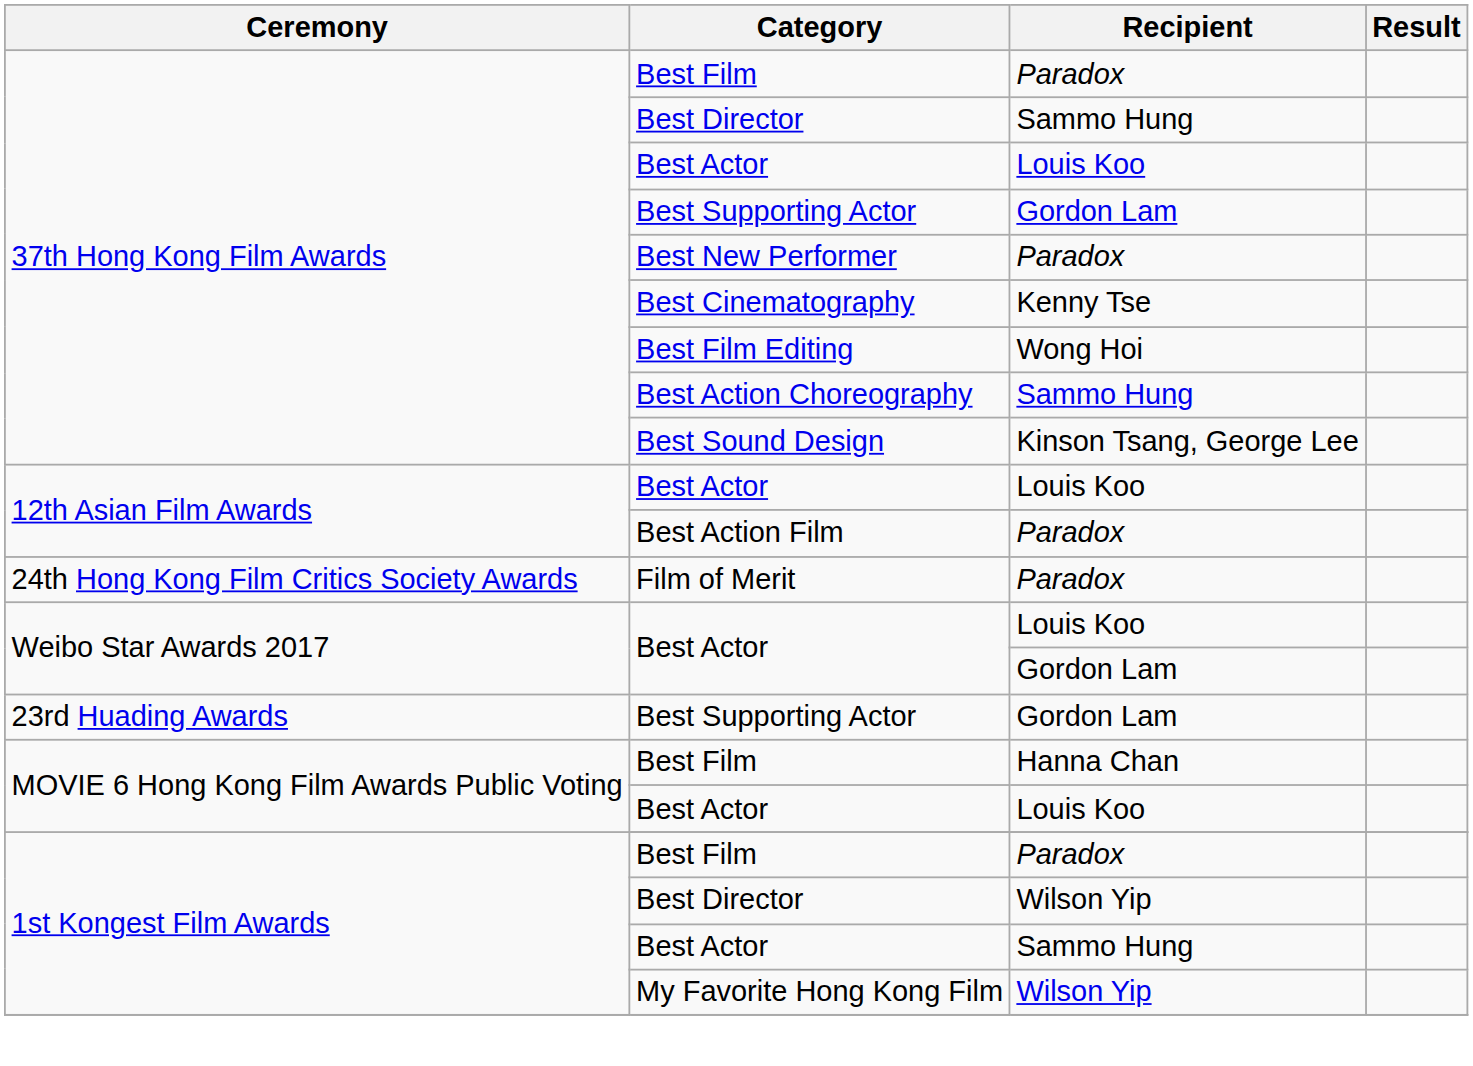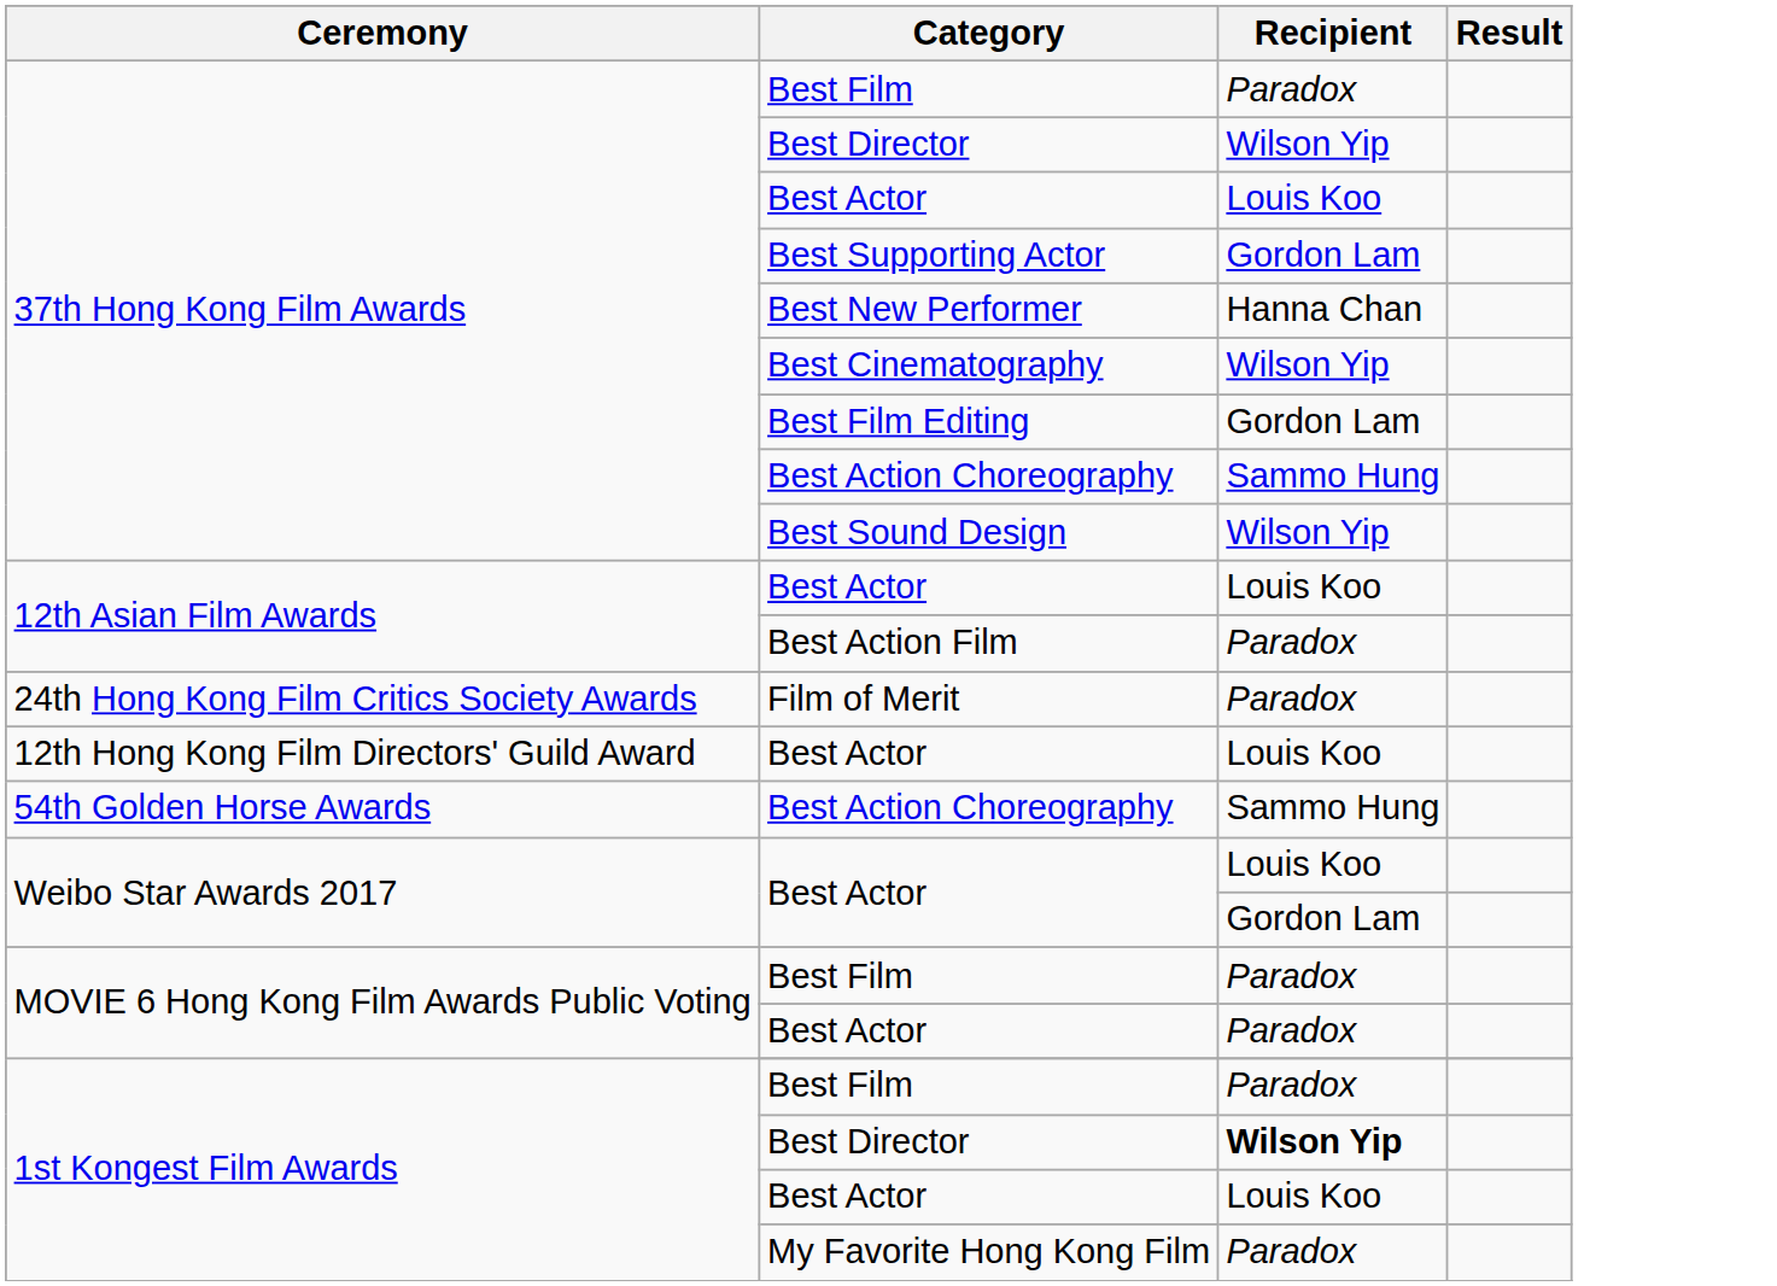 <table class="wikitable">
 <tr>
 <th>Ceremony</th>
 <th>Category</th>
 <th>Recipient</th>
 <th>Result</th>
 </tr>
 <tr>
 <td rowspan=9><a href='#'>37th Hong Kong Film Awards</a></td>
 <td><a href='#'>Best Film</a></td>
 <td><em>Paradox</em></td>
 <td></td>
 </tr>
 <tr>
 <td><a href='#'>Best Director</a></td>
-<td>Sammo Hung</td>
+<td><a href='#'>Wilson Yip</a></td>
 <td></td>
 </tr>
 <tr>
 <td><a href='#'>Best Actor</a></td>
 <td><a href='#'>Louis Koo</a></td>
 <td></td>
 </tr>
 <tr>
 <td><a href='#'>Best Supporting Actor</a></td>
 <td><a href='#'>Gordon Lam</a></td>
 <td></td>
 </tr>
 <tr>
 <td><a href='#'>Best New Performer</a></td>
-<td><em>Paradox</em></td>
+<td>Hanna Chan</td>
 <td></td>
 </tr>
 <tr>
 <td><a href='#'>Best Cinematography</a></td>
-<td>Kenny Tse</td>
+<td><a href='#'>Wilson Yip</a></td>
 <td></td>
 </tr>
 <tr>
 <td><a href='#'>Best Film Editing</a></td>
-<td>Wong Hoi</td>
+<td>Gordon Lam</td>
 <td></td>
 </tr>
 <tr>
 <td><a href='#'>Best Action Choreography</a></td>
 <td><a href='#'>Sammo Hung</a></td>
 <td></td>
 </tr>
 <tr>
 <td><a href='#'>Best Sound Design</a></td>
-<td>Kinson Tsang, George Lee</td>
+<td><a href='#'>Wilson Yip</a></td>
 <td></td>
 </tr>
 <tr>
 <td rowspan=2><a href='#'>12th Asian Film Awards</a></td>
 <td><a href='#'>Best Actor</a></td>
 <td>Louis Koo</td>
 <td></td>
 </tr>
 <tr>
 <td>Best Action Film</td>
 <td><em>Paradox</em></td>
 <td></td>
 </tr>
 <tr>
 <td>24th <a href='#'>Hong Kong Film Critics Society Awards</a></td>
 <td>Film of Merit</td>
 <td><em>Paradox</em></td>
 <td></td>
 </tr>
 <tr>
+<td>12th Hong Kong Film Directors' Guild Award</td>
+<td>Best Actor</td>
+<td>Louis Koo</td>
+<td></td>
+</tr>
+<tr>
+<td><a href='#'>54th Golden Horse Awards</a></td>
+<td><a href='#'>Best Action Choreography</a></td>
+<td>Sammo Hung</td>
+<td></td>
+</tr>
+<tr>
 <td rowspan=2>Weibo Star Awards 2017</td>
 <td rowspan=2>Best Actor</td>
 <td>Louis Koo</td>
 <td></td>
 </tr>
 <tr>
 <td>Gordon Lam</td>
 <td></td>
 </tr>
 <tr>
-<td>23rd <a href='#'>Huading Awards</a></td>
-<td>Best Supporting Actor</td>
-<td>Gordon Lam</td>
-<td></td>
-</tr>
-<tr>
 <td rowspan=2>MOVIE 6 Hong Kong Film Awards Public Voting</td>
 <td>Best Film</td>
-<td>Hanna Chan</td>
+<td><em>Paradox</em></td>
 <td></td>
 </tr>
 <tr>
 <td>Best Actor</td>
-<td>Louis Koo</td>
+<td><em>Paradox</em></td>
 <td></td>
 </tr>
 <tr>
 <td rowspan=5><a href='#'>1st Kongest Film Awards</a></td>
 </tr>
 <tr>
 <td>Best Film</td>
 <td><em>Paradox</em></td>
 <td></td>
 </tr>
 <tr>
 <td>Best Director</td>
-<td>Wilson Yip</td>
+<td><strong>Wilson Yip</strong></td>
 <td></td>
 </tr>
 <tr>
 <td>Best Actor</td>
-<td>Sammo Hung</td>
+<td>Louis Koo</td>
 <td></td>
 </tr>
 <tr>
 <td>My Favorite Hong Kong Film</td>
-<td><a href='#'>Wilson Yip</a></td>
+<td><em>Paradox</em></td>
 <td></td>
 </tr>
 <tr>
 </tr>
 </table>
